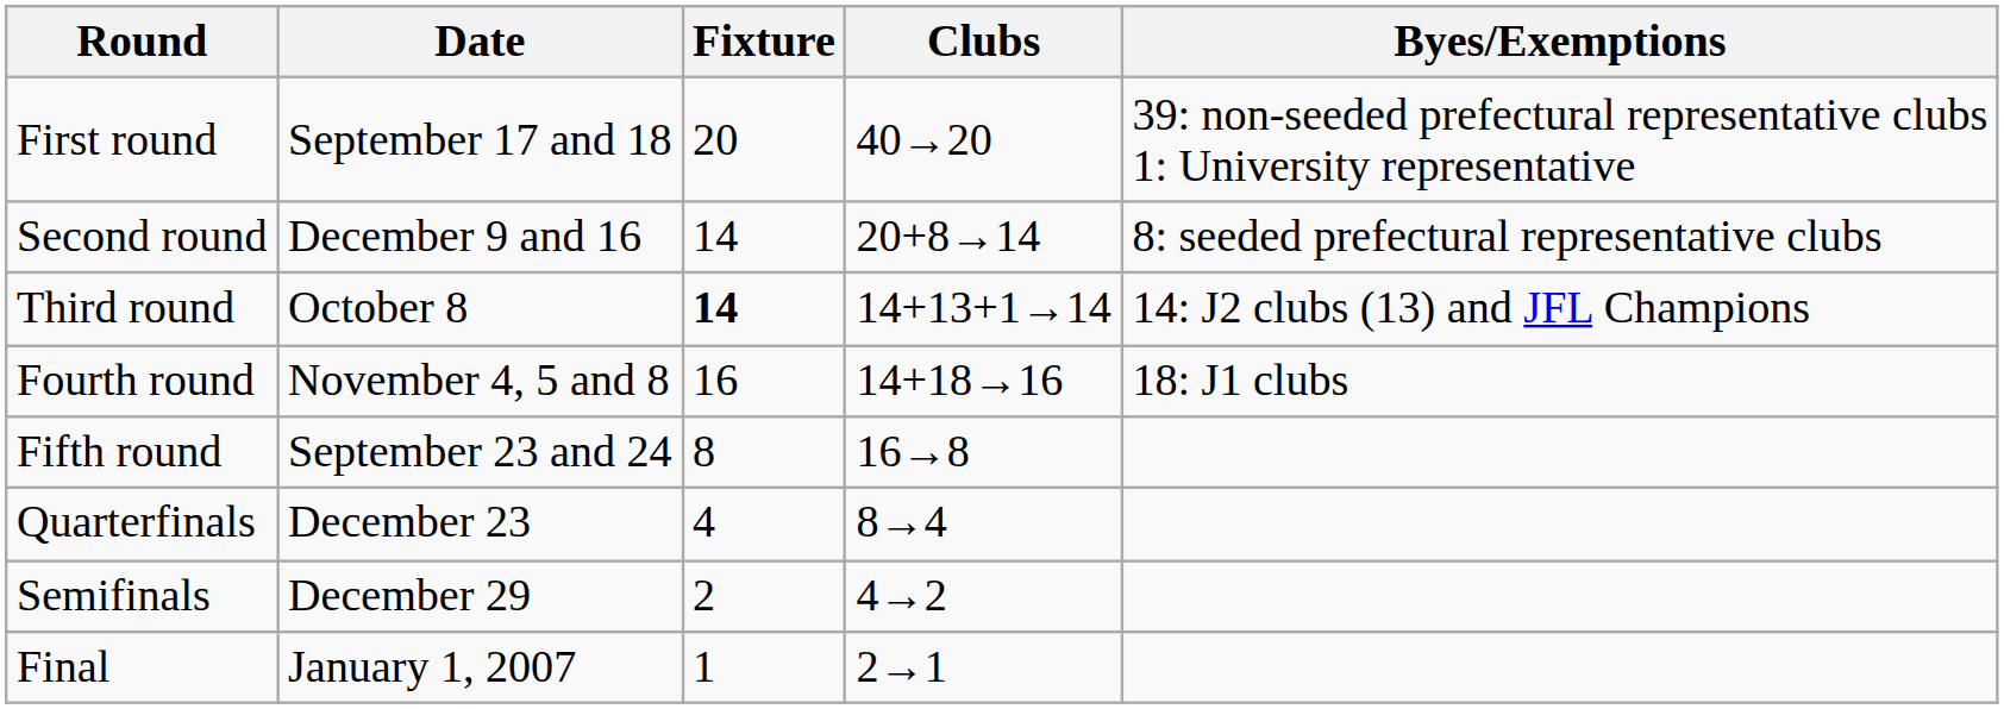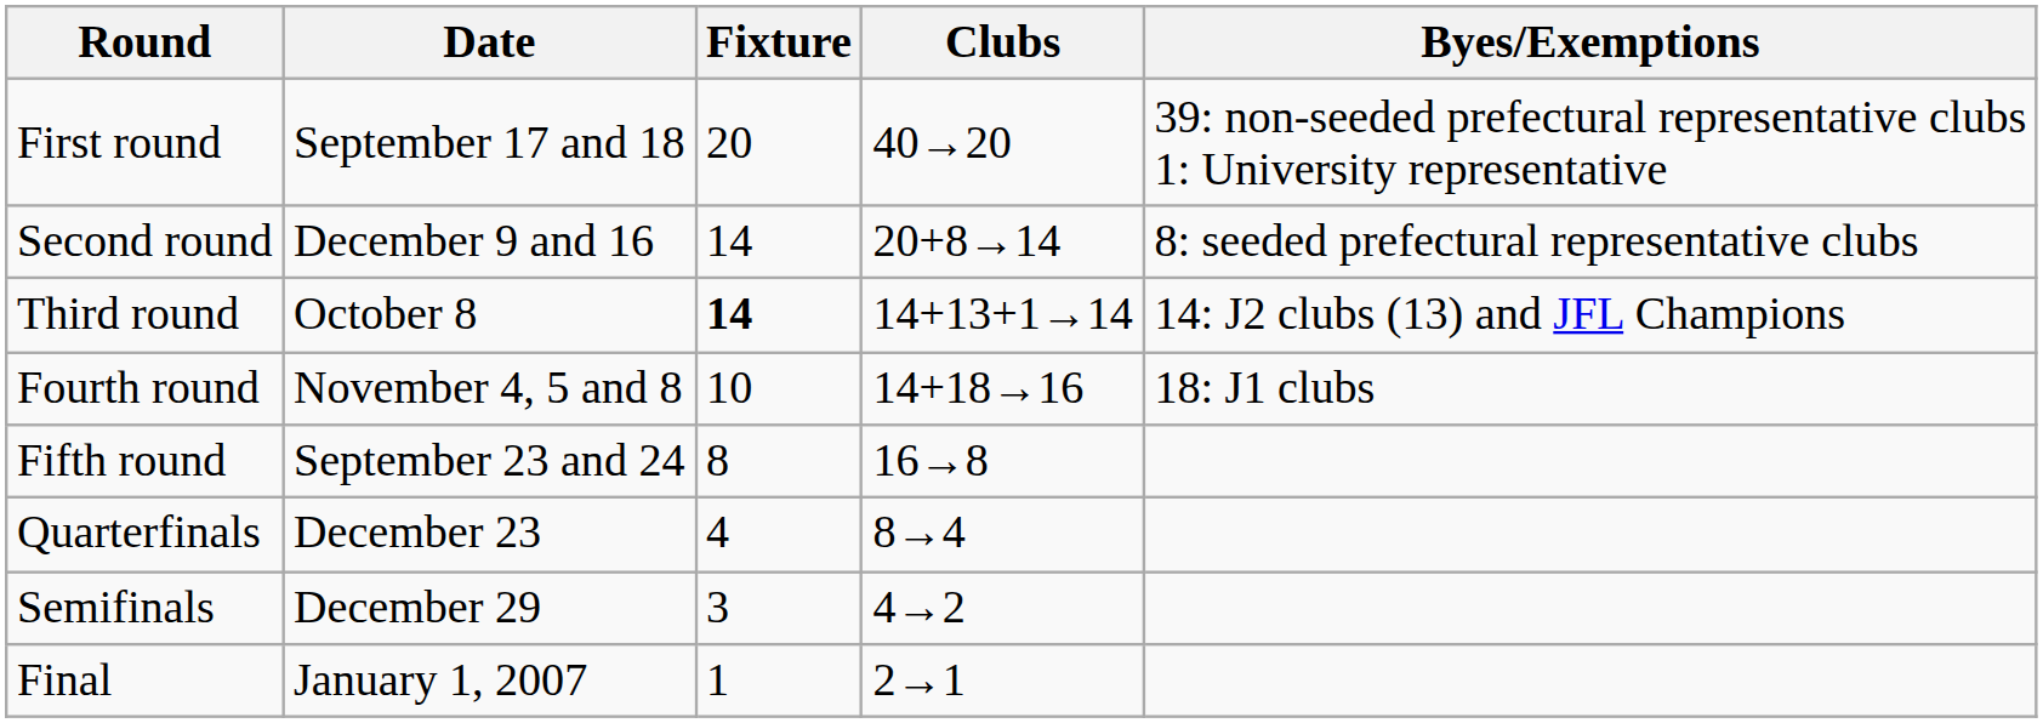 <table class="wikitable">
 <tr>
 <th>Round</th>
 <th>Date</th>
 <th>Fixture</th>
 <th>Clubs</th>
 <th>Byes/Exemptions</th>
 </tr>
 <tr>
 <td>First round</td>
 <td>September 17 and 18</td>
 <td>20</td>
 <td>40→20</td>
 <td>39: non-seeded prefectural representative clubs<br>1: University representative</td>
 </tr>
 <tr>
 <td>Second round</td>
 <td>December 9 and 16</td>
 <td>14</td>
 <td>20+8→14</td>
 <td>8: seeded prefectural representative clubs</td>
 </tr>
 <tr>
 <td>Third round</td>
 <td>October 8</td>
 <td><strong>14</strong></td>
 <td>14+13+1→14</td>
 <td>14: J2 clubs (13) and <a href='#'>JFL</a> Champions</td>
 </tr>
 <tr>
 <td>Fourth round</td>
 <td>November 4, 5 and 8</td>
-<td>16</td>
+<td>10</td>
 <td>14+18→16</td>
 <td>18: J1 clubs</td>
 </tr>
 <tr>
 <td>Fifth round</td>
 <td>September 23 and 24</td>
 <td>8</td>
 <td>16→8</td>
 <td></td>
 </tr>
 <tr>
 <td>Quarterfinals</td>
 <td>December 23</td>
 <td>4</td>
 <td>8→4</td>
 <td></td>
 </tr>
 <tr>
 <td>Semifinals</td>
 <td>December 29</td>
-<td>2</td>
+<td>3</td>
 <td>4→2</td>
 <td></td>
 </tr>
 <tr>
 <td>Final</td>
 <td>January 1, 2007</td>
 <td>1</td>
 <td>2→1</td>
 <td></td>
 </tr>
 </table>
